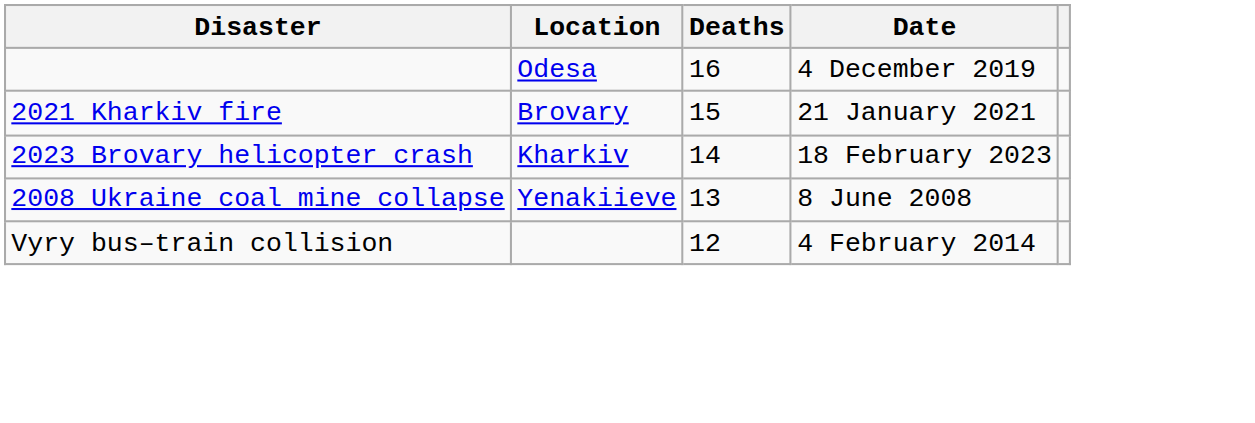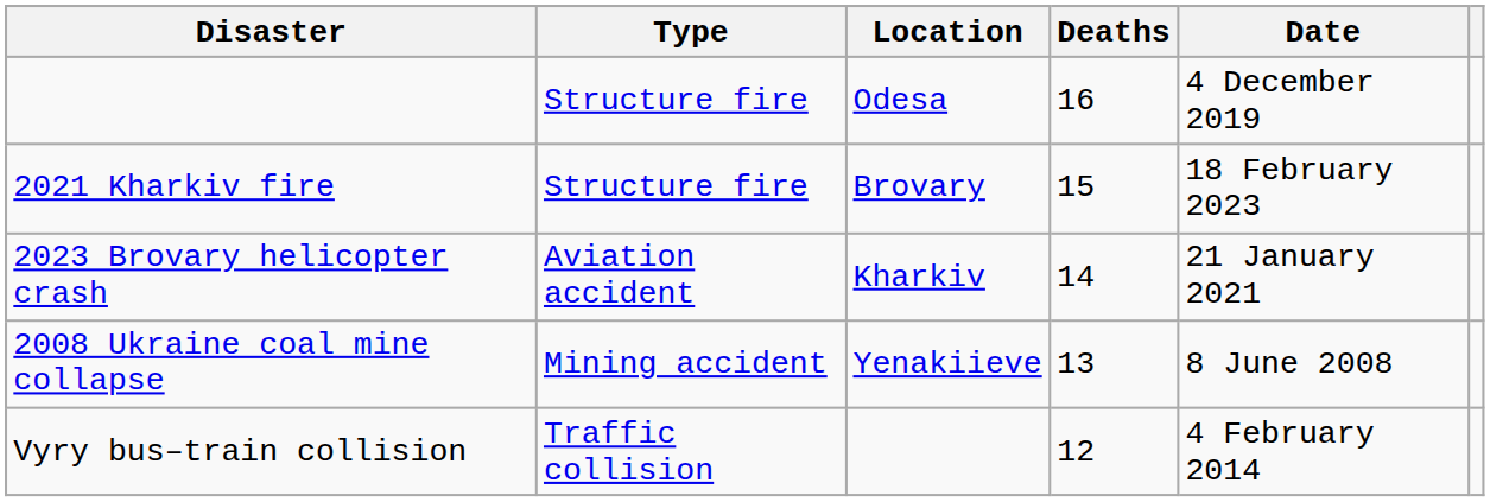 <table class="wikitable sortable sotable">
 <tr>
 <th>Disaster</th>
+<th>Type</th>
 <th>Location</th>
 <th>Deaths</th>
 <th>Date</th>
 <th></th>
 </tr>
 <tr>
 <td></td>
+<td><a href='#'>Structure fire</a></td>
 <td><a href='#'>Odesa</a></td>
 <td>16</td>
 <td>4 December 2019</td>
 <td></td>
 </tr>
 <tr>
 <td><a href='#'>2021 Kharkiv fire</a></td>
+<td><a href='#'>Structure fire</a></td>
 <td><a href='#'>Brovary</a></td>
 <td>15</td>
+<td>18 February 2023</td>
+<td></td>
+</tr>
+<tr>
+<td><a href='#'>2023 Brovary helicopter crash</a></td>
+<td><a href='#'>Aviation accident</a></td>
+<td><a href='#'>Kharkiv</a></td>
+<td>14</td>
 <td>21 January 2021</td>
 <td></td>
 </tr>
 <tr>
-<td><a href='#'>2023 Brovary helicopter crash</a></td>
-<td><a href='#'>Kharkiv</a></td>
-<td>14</td>
-<td>18 February 2023</td>
-<td></td>
-</tr>
-<tr>
 <td><a href='#'>2008 Ukraine coal mine collapse</a></td>
+<td><a href='#'>Mining accident</a></td>
 <td><a href='#'>Yenakiieve</a></td>
 <td>13</td>
 <td>8 June 2008</td>
 <td></td>
 </tr>
 <tr>
 <td>Vyry bus–train collision</td>
+<td><a href='#'>Traffic collision</a></td>
 <td></td>
 <td>12</td>
 <td>4 February 2014</td>
 <td></td>
 </tr>
 </table>
